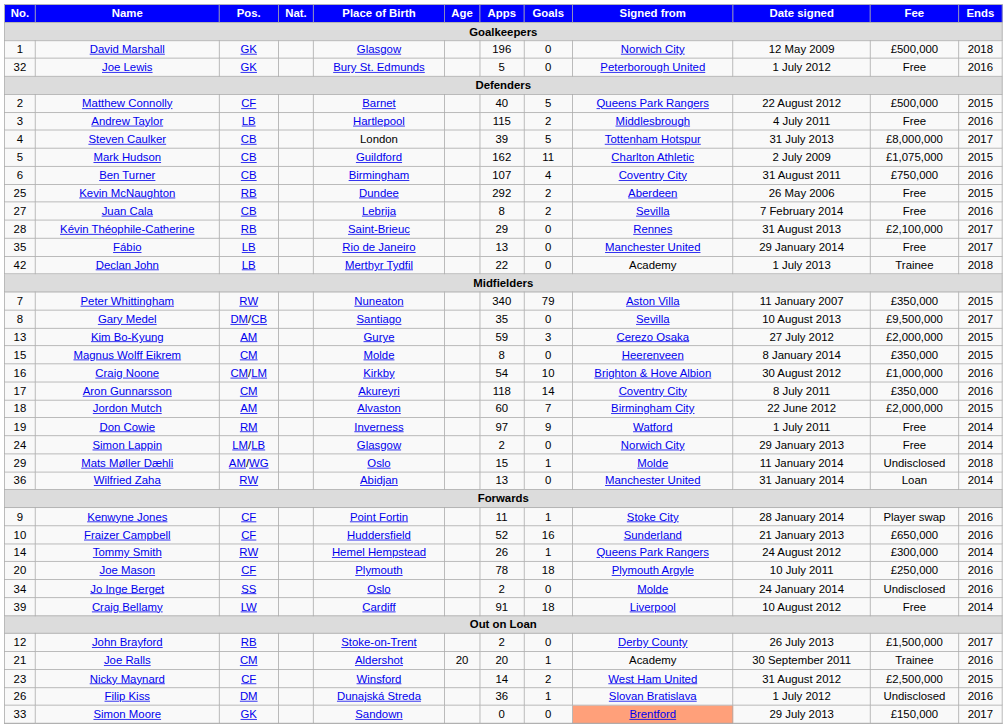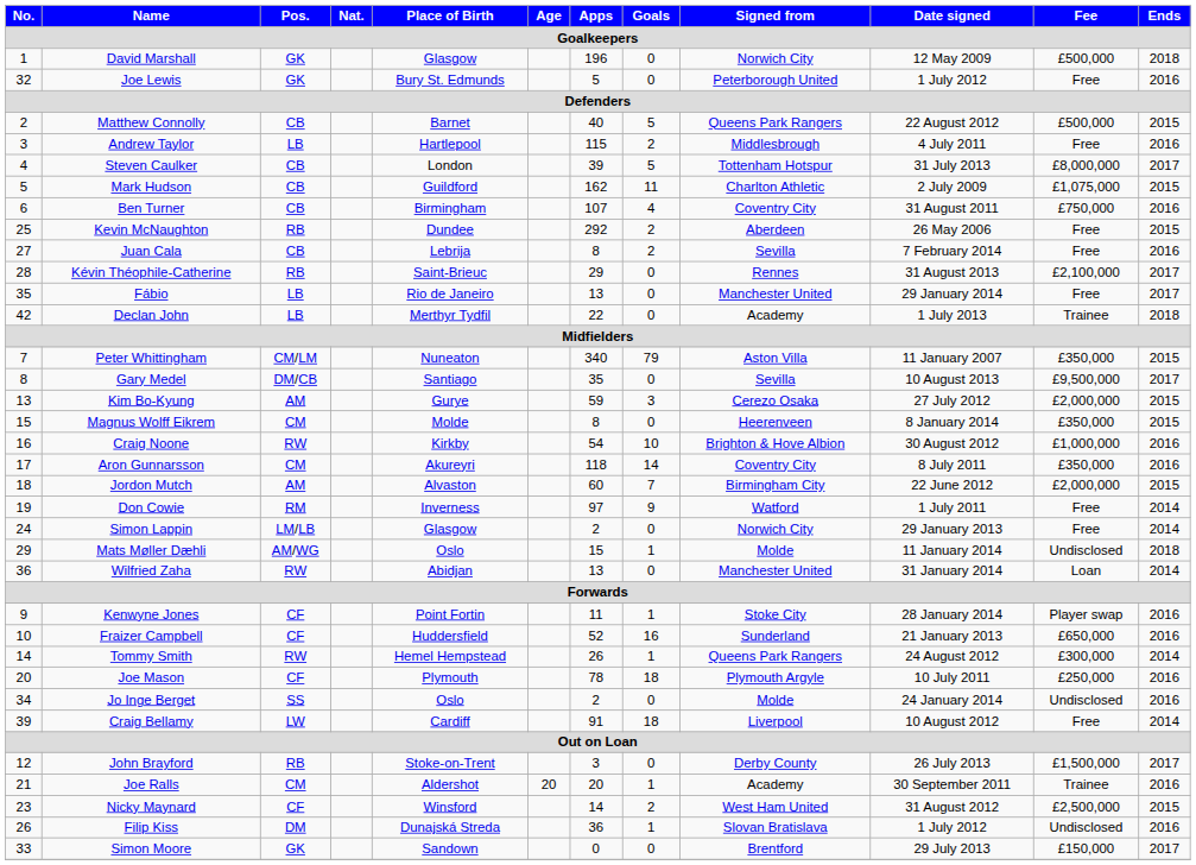 <table class="wikitable" style="text-align:center; font-size:90%; width:100%;">
 <tr>
 <th style="background:blue; color:white; text-align:center;">No.</th>
 <th style="background:blue; color:white; text-align:center;">Name</th>
 <th style="background:blue; color:white; text-align:center;">Pos.</th>
 <th style="background:blue; color:white; text-align:center;">Nat.</th>
 <th style="background:blue; color:white; text-align:center;">Place of Birth</th>
 <th style="background:blue; color:white; text-align:center;">Age</th>
 <th style="background:blue; color:white; text-align:center;">Apps</th>
 <th style="background:blue; color:white; text-align:center;">Goals</th>
 <th style="background:blue; color:white; text-align:center;">Signed from</th>
 <th style="background:blue; color:white; text-align:center;">Date signed</th>
 <th style="background:blue; color:white; text-align:center;">Fee</th>
 <th style="background:blue; color:white; text-align:center;">Ends</th>
 </tr>
 <tr>
 <th colspan="14" style="background:#dcdcdc; text-align:center;">Goalkeepers</th>
 </tr>
 <tr>
 <td>1</td>
 <td><a href='#'>David Marshall</a></td>
 <td><a href='#'>GK</a></td>
 <td></td>
 <td><a href='#'>Glasgow</a></td>
 <td></td>
 <td>196</td>
 <td>0</td>
 <td><a href='#'>Norwich City</a></td>
 <td>12 May 2009</td>
 <td>£500,000</td>
 <td>2018</td>
 </tr>
 <tr>
 <td>32</td>
 <td><a href='#'>Joe Lewis</a></td>
 <td><a href='#'>GK</a></td>
 <td></td>
 <td><a href='#'>Bury St. Edmunds</a></td>
 <td></td>
 <td>5</td>
 <td>0</td>
 <td><a href='#'>Peterborough United</a></td>
 <td>1 July 2012</td>
 <td>Free</td>
 <td>2016</td>
 </tr>
 <tr>
 <th colspan="14" style="background:#dcdcdc; text-align:center;">Defenders</th>
 </tr>
 <tr>
 <td>2</td>
 <td><a href='#'>Matthew Connolly</a></td>
-<td><a href='#'>CF</a></td>
+<td><a href='#'>CB</a></td>
 <td></td>
 <td><a href='#'>Barnet</a></td>
 <td></td>
 <td>40</td>
 <td>5</td>
 <td><a href='#'>Queens Park Rangers</a></td>
 <td>22 August 2012</td>
 <td>£500,000</td>
 <td>2015</td>
 </tr>
 <tr>
 <td>3</td>
 <td><a href='#'>Andrew Taylor</a></td>
 <td><a href='#'>LB</a></td>
 <td></td>
 <td><a href='#'>Hartlepool</a></td>
 <td></td>
 <td>115</td>
 <td>2</td>
 <td><a href='#'>Middlesbrough</a></td>
 <td>4 July 2011</td>
 <td>Free</td>
 <td>2016</td>
 </tr>
 <tr>
 <td>4</td>
 <td><a href='#'>Steven Caulker</a></td>
 <td><a href='#'>CB</a></td>
 <td></td>
 <td>London</td>
 <td></td>
 <td>39</td>
 <td>5</td>
 <td><a href='#'>Tottenham Hotspur</a></td>
 <td>31 July 2013</td>
 <td>£8,000,000</td>
 <td>2017</td>
 </tr>
 <tr>
 <td>5</td>
 <td><a href='#'>Mark Hudson</a></td>
 <td><a href='#'>CB</a></td>
 <td></td>
 <td><a href='#'>Guildford</a></td>
 <td></td>
 <td>162</td>
 <td>11</td>
 <td><a href='#'>Charlton Athletic</a></td>
 <td>2 July 2009</td>
 <td>£1,075,000</td>
 <td>2015</td>
 </tr>
 <tr>
 <td>6</td>
 <td><a href='#'>Ben Turner</a></td>
 <td><a href='#'>CB</a></td>
 <td></td>
 <td><a href='#'>Birmingham</a></td>
 <td></td>
 <td>107</td>
 <td>4</td>
 <td><a href='#'>Coventry City</a></td>
 <td>31 August 2011</td>
 <td>£750,000</td>
 <td>2016</td>
 </tr>
 <tr>
 <td>25</td>
 <td><a href='#'>Kevin McNaughton</a></td>
 <td><a href='#'>RB</a></td>
 <td></td>
 <td><a href='#'>Dundee</a></td>
 <td></td>
 <td>292</td>
 <td>2</td>
 <td><a href='#'>Aberdeen</a></td>
 <td>26 May 2006</td>
 <td>Free</td>
 <td>2015</td>
 </tr>
 <tr>
 <td>27</td>
 <td><a href='#'>Juan Cala</a></td>
 <td><a href='#'>CB</a></td>
 <td></td>
 <td><a href='#'>Lebrija</a></td>
 <td></td>
 <td>8</td>
 <td>2</td>
 <td><a href='#'>Sevilla</a></td>
 <td>7 February 2014</td>
 <td>Free</td>
 <td>2016</td>
 </tr>
 <tr>
 <td>28</td>
 <td><a href='#'>Kévin Théophile-Catherine</a></td>
 <td><a href='#'>RB</a></td>
 <td></td>
 <td><a href='#'>Saint-Brieuc</a></td>
 <td></td>
 <td>29</td>
 <td>0</td>
 <td><a href='#'>Rennes</a></td>
 <td>31 August 2013</td>
 <td>£2,100,000</td>
 <td>2017</td>
 </tr>
 <tr>
 <td>35</td>
 <td><a href='#'>Fábio</a></td>
 <td><a href='#'>LB</a></td>
 <td></td>
 <td><a href='#'>Rio de Janeiro</a></td>
 <td></td>
 <td>13</td>
 <td>0</td>
 <td><a href='#'>Manchester United</a></td>
 <td>29 January 2014</td>
 <td>Free</td>
 <td>2017</td>
 </tr>
 <tr>
 <td>42</td>
 <td><a href='#'>Declan John</a></td>
 <td><a href='#'>LB</a></td>
 <td></td>
 <td><a href='#'>Merthyr Tydfil</a></td>
 <td></td>
 <td>22</td>
 <td>0</td>
 <td>Academy</td>
 <td>1 July 2013</td>
 <td>Trainee</td>
 <td>2018</td>
 </tr>
 <tr>
 <th colspan="14" style="background:#dcdcdc; text-align:center;">Midfielders</th>
 </tr>
 <tr>
 <td>7</td>
 <td><a href='#'>Peter Whittingham</a></td>
-<td><a href='#'>RW</a></td>
+<td><a href='#'>CM</a>/<a href='#'>LM</a></td>
 <td></td>
 <td><a href='#'>Nuneaton</a></td>
 <td></td>
 <td>340</td>
 <td>79</td>
 <td><a href='#'>Aston Villa</a></td>
 <td>11 January 2007</td>
 <td>£350,000</td>
 <td>2015</td>
 </tr>
 <tr>
 <td>8</td>
 <td><a href='#'>Gary Medel</a></td>
 <td><a href='#'>DM</a>/<a href='#'>CB</a></td>
 <td></td>
 <td><a href='#'>Santiago</a></td>
 <td></td>
 <td>35</td>
 <td>0</td>
 <td><a href='#'>Sevilla</a></td>
 <td>10 August 2013</td>
 <td>£9,500,000</td>
 <td>2017</td>
 </tr>
 <tr>
 <td>13</td>
 <td><a href='#'>Kim Bo-Kyung</a></td>
 <td><a href='#'>AM</a></td>
 <td></td>
 <td><a href='#'>Gurye</a></td>
 <td></td>
 <td>59</td>
 <td>3</td>
 <td><a href='#'>Cerezo Osaka</a></td>
 <td>27 July 2012</td>
 <td>£2,000,000</td>
 <td>2015</td>
 </tr>
 <tr>
 <td>15</td>
 <td><a href='#'>Magnus Wolff Eikrem</a></td>
 <td><a href='#'>CM</a></td>
 <td></td>
 <td><a href='#'>Molde</a></td>
 <td></td>
 <td>8</td>
 <td>0</td>
 <td><a href='#'>Heerenveen</a></td>
 <td>8 January 2014</td>
 <td>£350,000</td>
 <td>2015</td>
 </tr>
 <tr>
 <td>16</td>
 <td><a href='#'>Craig Noone</a></td>
-<td><a href='#'>CM</a>/<a href='#'>LM</a></td>
+<td><a href='#'>RW</a></td>
 <td></td>
 <td><a href='#'>Kirkby</a></td>
 <td></td>
 <td>54</td>
 <td>10</td>
 <td><a href='#'>Brighton & Hove Albion</a></td>
 <td>30 August 2012</td>
 <td>£1,000,000</td>
 <td>2016</td>
 </tr>
 <tr>
 <td>17</td>
 <td><a href='#'>Aron Gunnarsson</a></td>
 <td><a href='#'>CM</a></td>
 <td></td>
 <td><a href='#'>Akureyri</a></td>
 <td></td>
 <td>118</td>
 <td>14</td>
 <td><a href='#'>Coventry City</a></td>
 <td>8 July 2011</td>
 <td>£350,000</td>
 <td>2016</td>
 </tr>
 <tr>
 <td>18</td>
 <td><a href='#'>Jordon Mutch</a></td>
 <td><a href='#'>AM</a></td>
 <td></td>
 <td><a href='#'>Alvaston</a></td>
 <td></td>
 <td>60</td>
 <td>7</td>
 <td><a href='#'>Birmingham City</a></td>
 <td>22 June 2012</td>
 <td>£2,000,000</td>
 <td>2015</td>
 </tr>
 <tr>
 <td>19</td>
 <td><a href='#'>Don Cowie</a></td>
 <td><a href='#'>RM</a></td>
 <td></td>
 <td><a href='#'>Inverness</a></td>
 <td></td>
 <td>97</td>
 <td>9</td>
 <td><a href='#'>Watford</a></td>
 <td>1 July 2011</td>
 <td>Free</td>
 <td>2014</td>
 </tr>
 <tr>
 <td>24</td>
 <td><a href='#'>Simon Lappin</a></td>
 <td><a href='#'>LM</a>/<a href='#'>LB</a></td>
 <td></td>
 <td><a href='#'>Glasgow</a></td>
 <td></td>
 <td>2</td>
 <td>0</td>
 <td><a href='#'>Norwich City</a></td>
 <td>29 January 2013</td>
 <td>Free</td>
 <td>2014</td>
 </tr>
 <tr>
 <td>29</td>
 <td><a href='#'>Mats Møller Dæhli</a></td>
 <td><a href='#'>AM</a>/<a href='#'>WG</a></td>
 <td></td>
 <td><a href='#'>Oslo</a></td>
 <td></td>
 <td>15</td>
 <td>1</td>
 <td><a href='#'>Molde</a></td>
 <td>11 January 2014</td>
 <td>Undisclosed</td>
 <td>2018</td>
 </tr>
 <tr>
 <td>36</td>
 <td><a href='#'>Wilfried Zaha</a></td>
 <td><a href='#'>RW</a></td>
 <td></td>
 <td><a href='#'>Abidjan</a></td>
 <td></td>
 <td>13</td>
 <td>0</td>
 <td><a href='#'>Manchester United</a></td>
 <td>31 January 2014</td>
 <td>Loan</td>
 <td>2014</td>
 </tr>
 <tr>
 <th colspan="14" style="background:#dcdcdc; text-align:center;">Forwards</th>
 </tr>
 <tr>
 <td>9</td>
 <td><a href='#'>Kenwyne Jones</a></td>
 <td><a href='#'>CF</a></td>
 <td></td>
 <td><a href='#'>Point Fortin</a></td>
 <td></td>
 <td>11</td>
 <td>1</td>
 <td><a href='#'>Stoke City</a></td>
 <td>28 January 2014</td>
 <td>Player swap</td>
 <td>2016</td>
 </tr>
 <tr>
 <td>10</td>
 <td><a href='#'>Fraizer Campbell</a></td>
 <td><a href='#'>CF</a></td>
 <td></td>
 <td><a href='#'>Huddersfield</a></td>
 <td></td>
 <td>52</td>
 <td>16</td>
 <td><a href='#'>Sunderland</a></td>
 <td>21 January 2013</td>
 <td>£650,000</td>
 <td>2016</td>
 </tr>
 <tr>
 <td>14</td>
 <td><a href='#'>Tommy Smith</a></td>
 <td><a href='#'>RW</a></td>
 <td></td>
 <td><a href='#'>Hemel Hempstead</a></td>
 <td></td>
 <td>26</td>
 <td>1</td>
 <td><a href='#'>Queens Park Rangers</a></td>
 <td>24 August 2012</td>
 <td>£300,000</td>
 <td>2014</td>
 </tr>
 <tr>
 <td>20</td>
 <td><a href='#'>Joe Mason</a></td>
 <td><a href='#'>CF</a></td>
 <td></td>
 <td><a href='#'>Plymouth</a></td>
 <td></td>
 <td>78</td>
 <td>18</td>
 <td><a href='#'>Plymouth Argyle</a></td>
 <td>10 July 2011</td>
 <td>£250,000</td>
 <td>2016</td>
 </tr>
 <tr>
 <td>34</td>
 <td><a href='#'>Jo Inge Berget</a></td>
 <td><a href='#'>SS</a></td>
 <td></td>
 <td><a href='#'>Oslo</a></td>
 <td></td>
 <td>2</td>
 <td>0</td>
 <td><a href='#'>Molde</a></td>
 <td>24 January 2014</td>
 <td>Undisclosed</td>
 <td>2016</td>
 </tr>
 <tr>
 <td>39</td>
 <td><a href='#'>Craig Bellamy</a></td>
 <td><a href='#'>LW</a></td>
 <td></td>
 <td><a href='#'>Cardiff</a></td>
 <td></td>
 <td>91</td>
 <td>18</td>
 <td><a href='#'>Liverpool</a></td>
 <td>10 August 2012</td>
 <td>Free</td>
 <td>2014</td>
 </tr>
 <tr>
 <th colspan="14" style="background:#dcdcdc; text-align:center;">Out on Loan</th>
 </tr>
 <tr>
 <td>12</td>
 <td><a href='#'>John Brayford</a></td>
 <td><a href='#'>RB</a></td>
 <td></td>
 <td><a href='#'>Stoke-on-Trent</a></td>
 <td></td>
-<td>2</td>
+<td>3</td>
 <td>0</td>
 <td><a href='#'>Derby County</a></td>
 <td>26 July 2013</td>
 <td>£1,500,000</td>
 <td>2017</td>
 </tr>
 <tr>
 <td>21</td>
 <td><a href='#'>Joe Ralls</a></td>
 <td><a href='#'>CM</a></td>
 <td></td>
 <td><a href='#'>Aldershot</a></td>
 <td>20</td>
 <td>20</td>
 <td>1</td>
 <td>Academy</td>
 <td>30 September 2011</td>
 <td>Trainee</td>
 <td>2016</td>
 </tr>
 <tr>
 <td>23</td>
 <td><a href='#'>Nicky Maynard</a></td>
 <td><a href='#'>CF</a></td>
 <td></td>
 <td><a href='#'>Winsford</a></td>
 <td></td>
 <td>14</td>
 <td>2</td>
 <td><a href='#'>West Ham United</a></td>
 <td>31 August 2012</td>
 <td>£2,500,000</td>
 <td>2015</td>
 </tr>
 <tr>
 <td>26</td>
 <td><a href='#'>Filip Kiss</a></td>
 <td><a href='#'>DM</a></td>
 <td></td>
 <td><a href='#'>Dunajská Streda</a></td>
 <td></td>
 <td>36</td>
 <td>1</td>
 <td><a href='#'>Slovan Bratislava</a></td>
 <td>1 July 2012</td>
 <td>Undisclosed</td>
 <td>2016</td>
 </tr>
 <tr>
 <td>33</td>
 <td><a href='#'>Simon Moore</a></td>
 <td><a href='#'>GK</a></td>
 <td></td>
 <td><a href='#'>Sandown</a></td>
 <td></td>
 <td>0</td>
 <td>0</td>
-<td style="background: lightsalmon;"><a href='#'>Brentford</a></td>
+<td><a href='#'>Brentford</a></td>
 <td>29 July 2013</td>
 <td>£150,000</td>
 <td>2017</td>
 </tr>
 <tr>
 </tr>
 </table>
